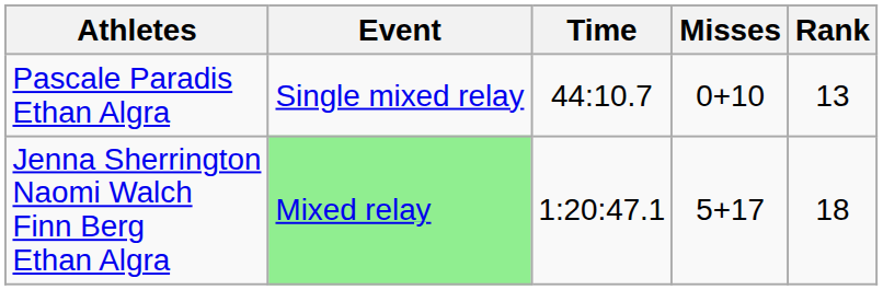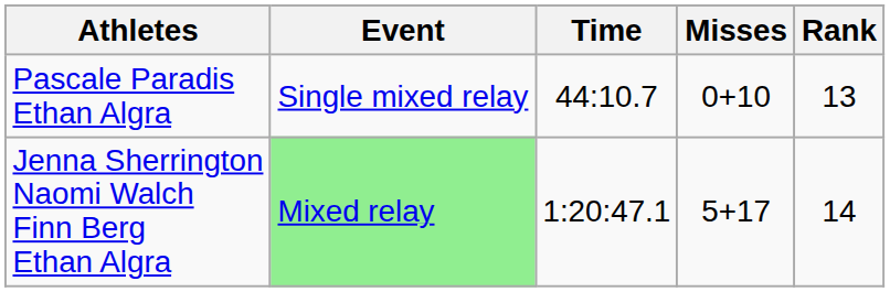 <table class="wikitable" style="font-size:90%">
 <tr>
 <th>Athletes</th>
 <th>Event</th>
 <th>Time</th>
 <th>Misses</th>
 <th>Rank</th>
 </tr>
 <tr align=center>
 <td align=left><a href='#'>Pascale Paradis</a><br><a href='#'>Ethan Algra</a></td>
 <td align=left><a href='#'>Single mixed relay</a></td>
 <td>44:10.7</td>
 <td>0+10</td>
 <td>13</td>
 </tr>
 <tr align=center>
 <td align=left><a href='#'>Jenna Sherrington</a><br><a href='#'>Naomi Walch</a><br><a href='#'>Finn Berg</a><br><a href='#'>Ethan Algra</a></td>
 <td align=left style="background: lightgreen;"><a href='#'>Mixed relay</a></td>
 <td>1:20:47.1</td>
 <td>5+17</td>
-<td>18</td>
+<td>14</td>
 </tr>
 </table>
